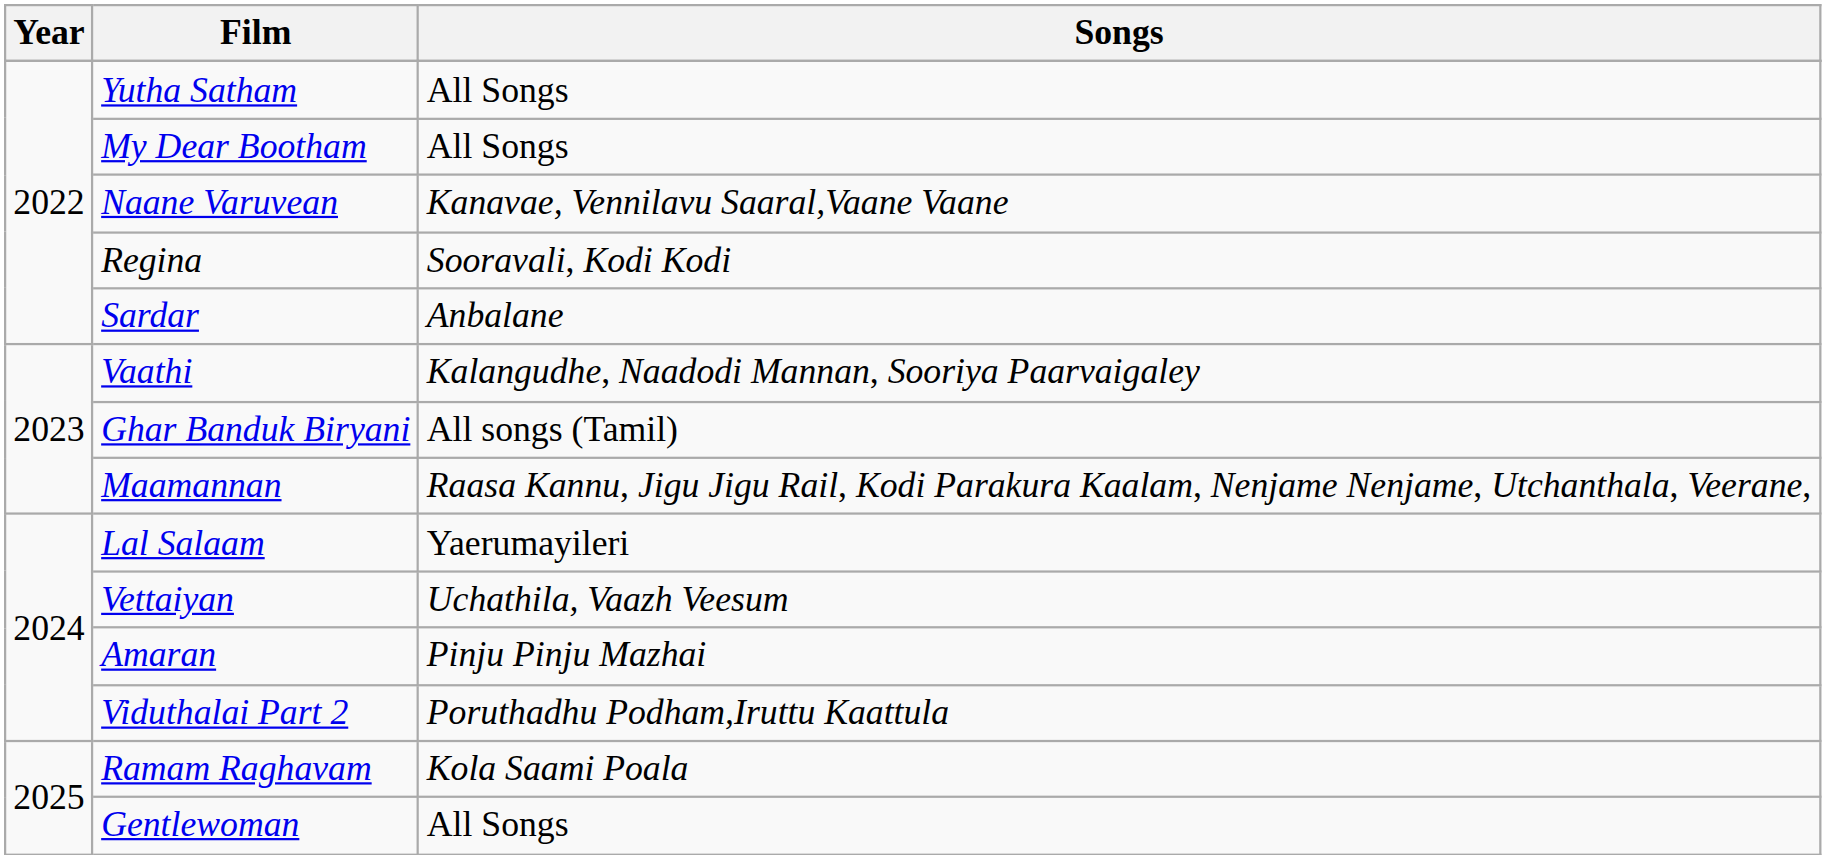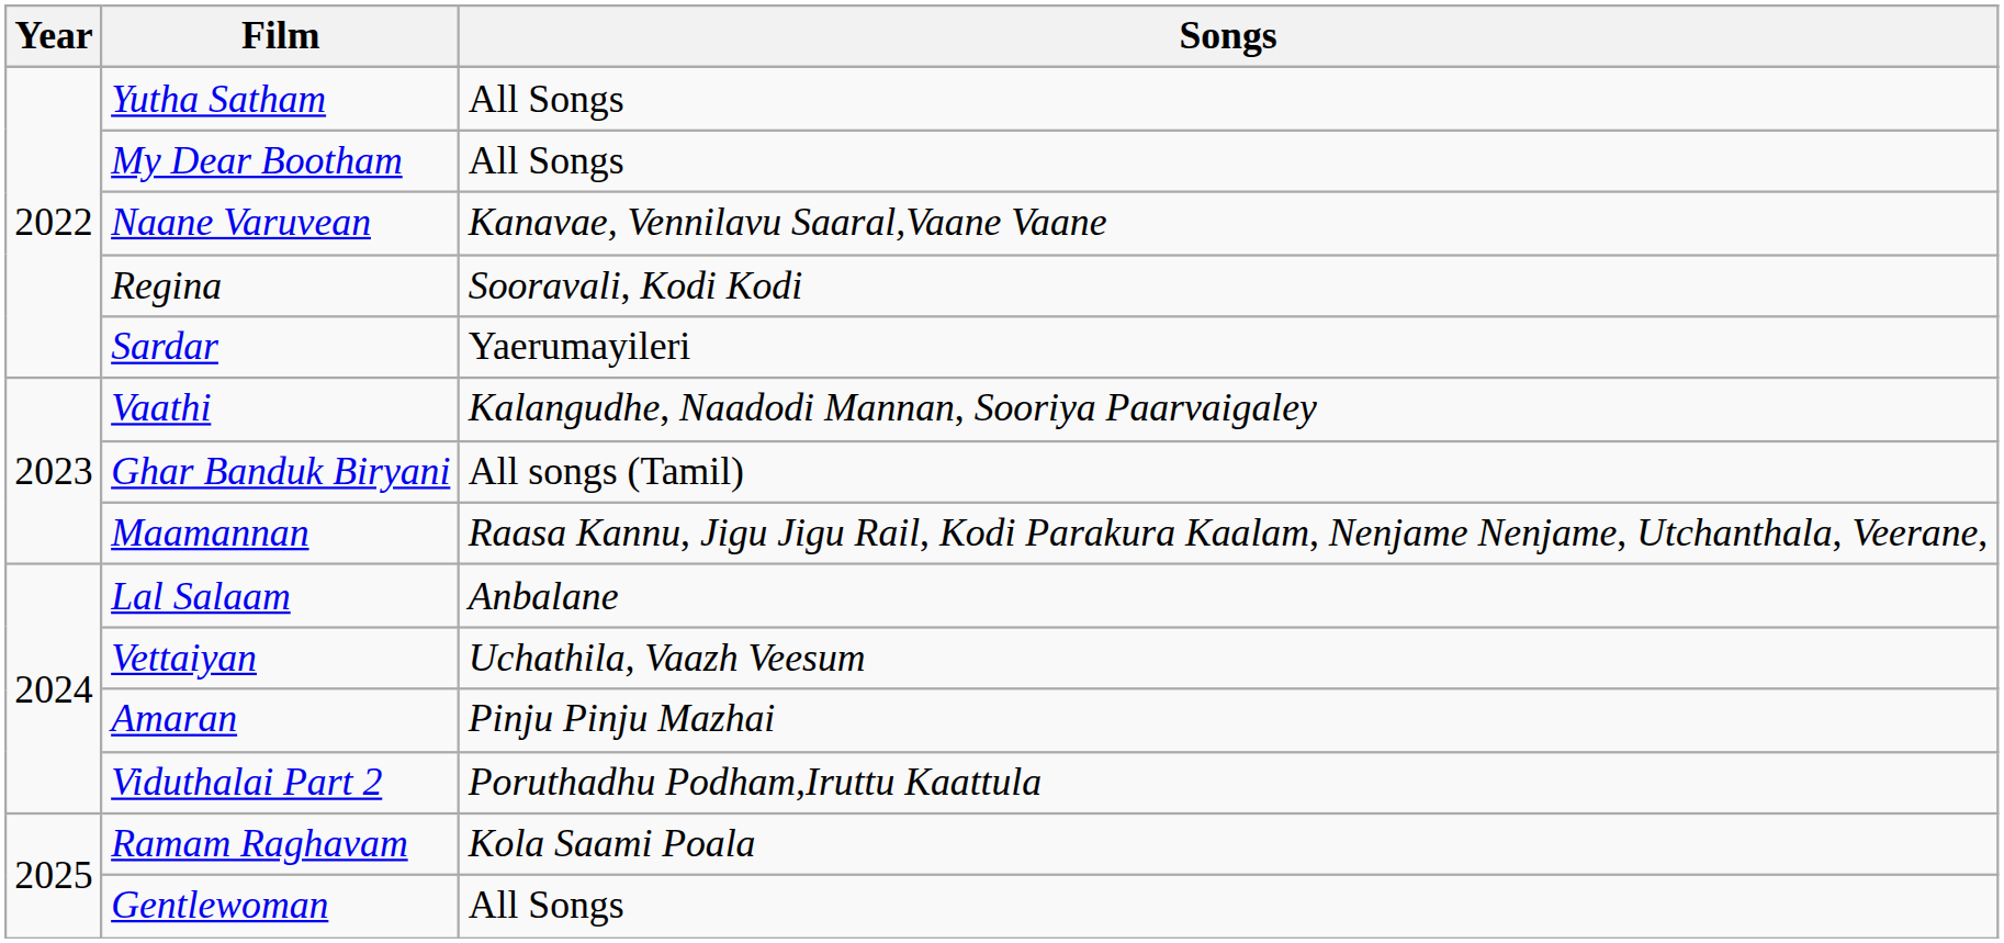 <table class="wikitable sortable">
 <tr>
 <th>Year</th>
 <th>Film</th>
 <th>Songs</th>
 </tr>
 <tr>
 </tr>
 <tr>
 <td rowspan="5">2022</td>
 <td><em><a href='#'>Yutha Satham</a></em></td>
 <td>All Songs</td>
 </tr>
 <tr>
 <td><em><a href='#'>My Dear Bootham</a></em></td>
 <td>All Songs</td>
 </tr>
 <tr>
 <td><em><a href='#'>Naane Varuvean</a></em></td>
 <td><em>Kanavae, Vennilavu Saaral,Vaane Vaane</em></td>
 </tr>
 <tr>
 <td><em>Regina</em></td>
 <td rowspan="1"><em>Sooravali</em>,  <em>Kodi Kodi</em></td>
 </tr>
 <tr>
 <td><a href='#'><em>Sardar</em></a></td>
-<td><em>Anbalane</em></td>
+<td rowspan="1">Yaerumayileri</td>
 </tr>
 <tr>
 <td rowspan="3">2023</td>
 <td><em><a href='#'>Vaathi</a></em></td>
 <td><em>Kalangudhe</em>, <em>Naadodi Mannan</em>, <em>Sooriya Paarvaigaley</em></td>
 </tr>
 <tr>
 <td><em><a href='#'>Ghar Banduk Biryani</a></em></td>
 <td>All songs (Tamil)</td>
 </tr>
 <tr>
 <td><em><a href='#'>Maamannan</a></em></td>
 <td><em>Raasa Kannu</em>, <em>Jigu Jigu Rail</em>, <em>Kodi Parakura Kaalam</em>, <em>Nenjame Nenjame</em>, <em>Utchanthala</em>, <em>Veerane</em>,</td>
 </tr>
 <tr>
 <td rowspan="4">2024</td>
 <td><a href='#'><em>Lal Salaam</em></a></td>
-<td rowspan="1">Yaerumayileri</td>
+<td><em>Anbalane</em></td>
 </tr>
 <tr>
 <td><em><a href='#'>Vettaiyan</a></em></td>
 <td><em>Uchathila, Vaazh Veesum</em></td>
 </tr>
 <tr>
 <td><em><a href='#'>Amaran</a></em></td>
 <td><em>Pinju Pinju Mazhai</em></td>
 </tr>
 <tr>
 <td><em><a href='#'>Viduthalai Part 2</a></em></td>
 <td><em>Poruthadhu Podham,Iruttu Kaattula</em></td>
 </tr>
 <tr>
 <td rowspan="2">2025</td>
 <td><em><a href='#'>Ramam Raghavam</a></em></td>
 <td><em>Kola Saami Poala</em></td>
 </tr>
 <tr>
 <td><a href='#'><em>Gentlewoman</em></a></td>
 <td>All Songs</td>
 </tr>
 </table>
